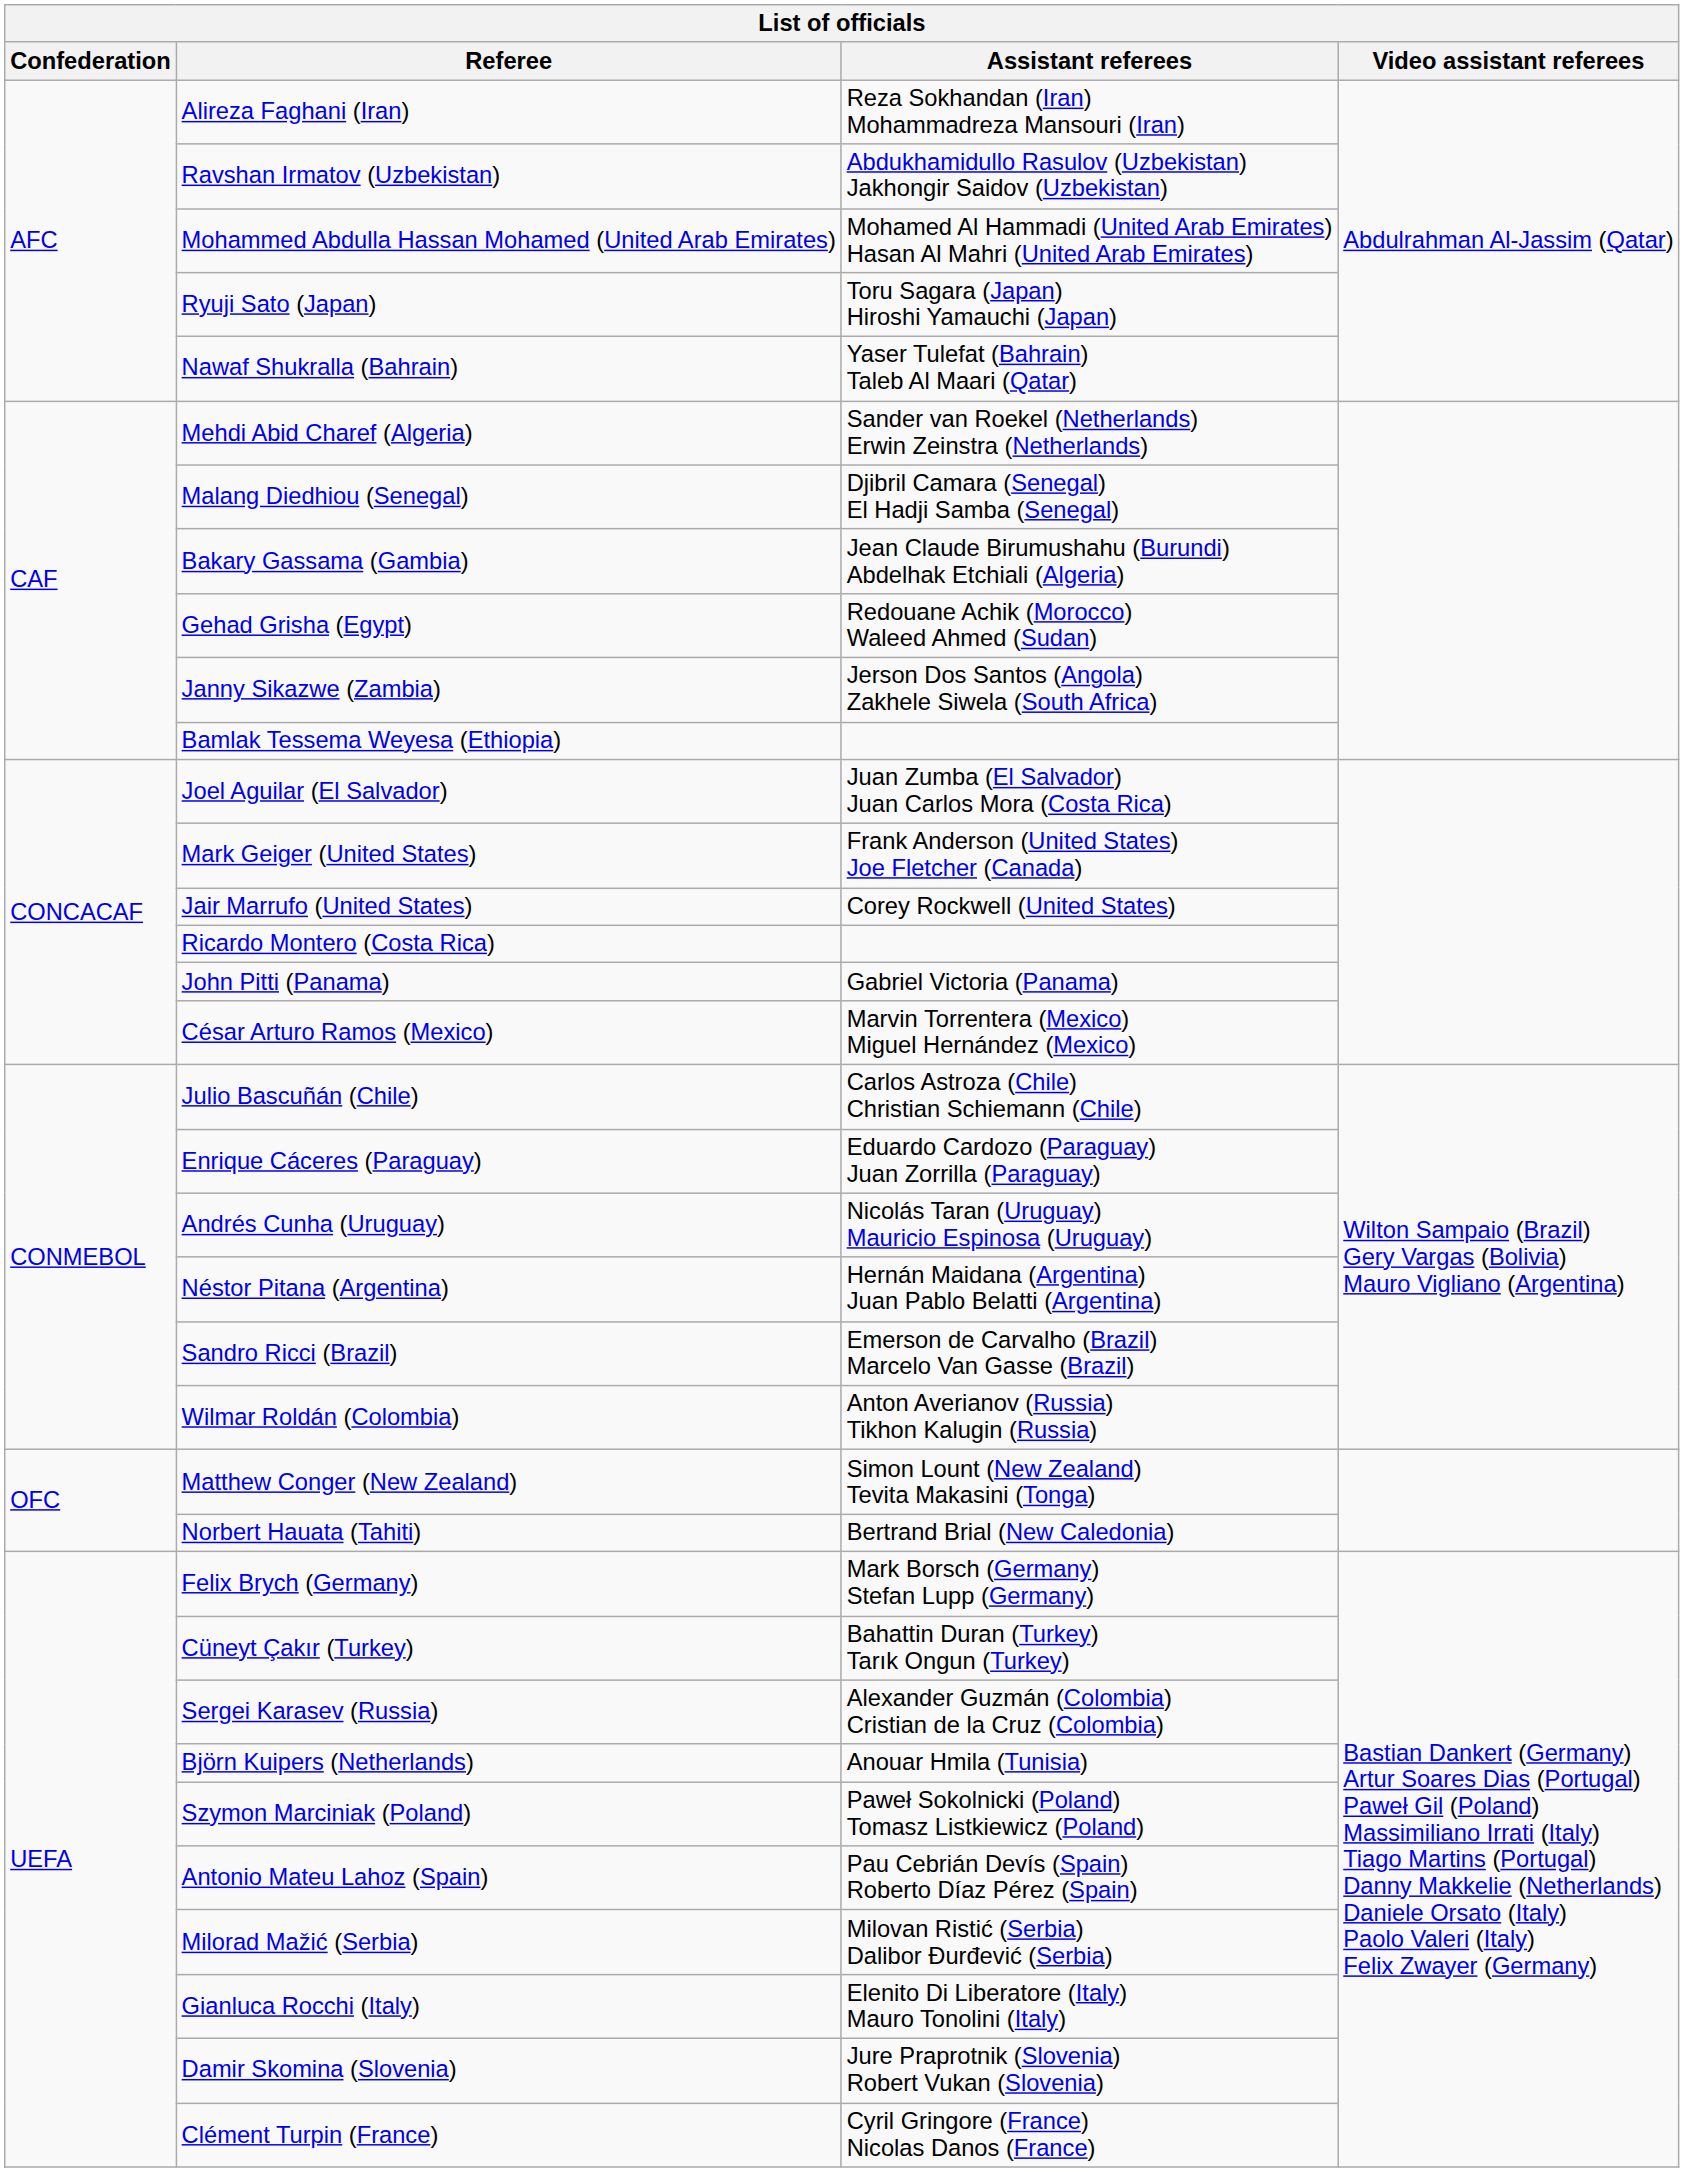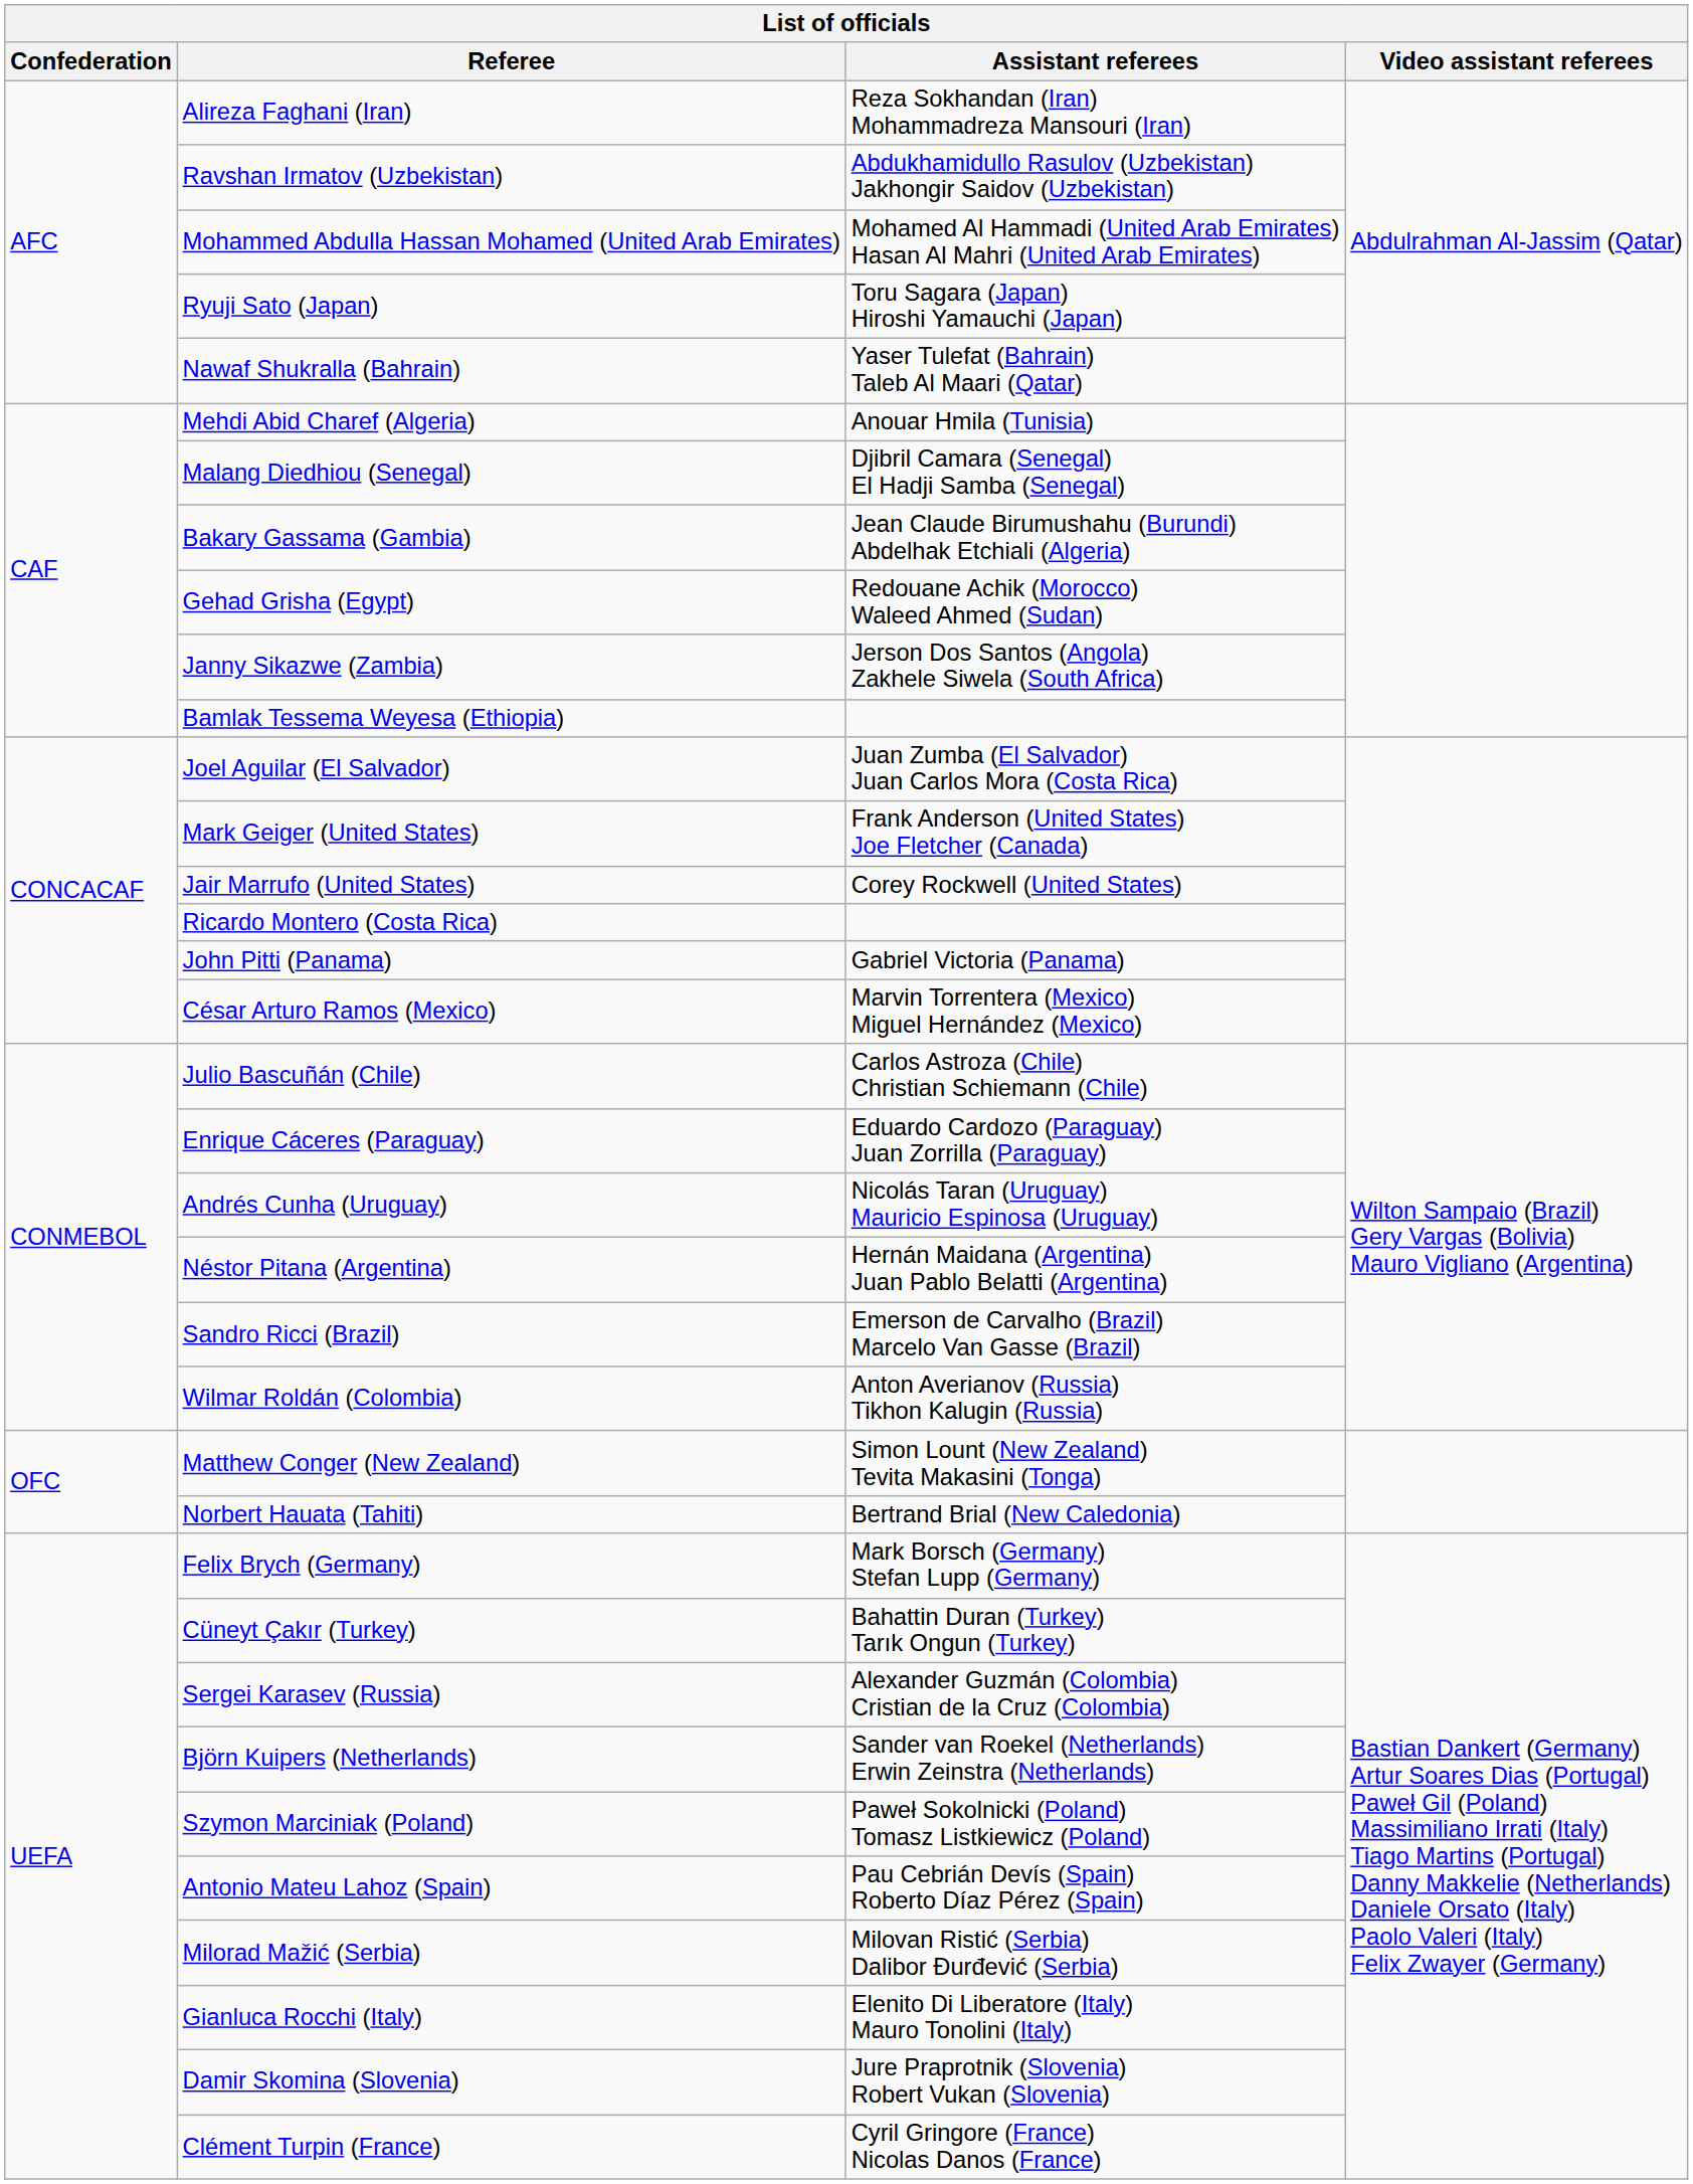 <table class="wikitable collapsible collapsed">
 <tr>
 <th colspan="4">List of officials</th>
 </tr>
 <tr>
 <th>Confederation</th>
 <th>Referee</th>
 <th>Assistant referees</th>
 <th>Video assistant referees</th>
 </tr>
 <tr>
 <td rowspan="5"><a href='#'>AFC</a></td>
 <td><a href='#'>Alireza Faghani</a> (<a href='#'>Iran</a>)</td>
 <td>Reza Sokhandan (<a href='#'>Iran</a>)<br>Mohammadreza Mansouri (<a href='#'>Iran</a>)</td>
 <td rowspan="5"><a href='#'>Abdulrahman Al-Jassim</a> (<a href='#'>Qatar</a>)</td>
 </tr>
 <tr>
 <td><a href='#'>Ravshan Irmatov</a> (<a href='#'>Uzbekistan</a>)</td>
 <td><a href='#'>Abdukhamidullo Rasulov</a> (<a href='#'>Uzbekistan</a>)<br>Jakhongir Saidov (<a href='#'>Uzbekistan</a>)</td>
 </tr>
 <tr>
 <td><a href='#'>Mohammed Abdulla Hassan Mohamed</a> (<a href='#'>United Arab Emirates</a>)</td>
 <td>Mohamed Al Hammadi (<a href='#'>United Arab Emirates</a>)<br>Hasan Al Mahri (<a href='#'>United Arab Emirates</a>)</td>
 </tr>
 <tr>
 <td><a href='#'>Ryuji Sato</a> (<a href='#'>Japan</a>)</td>
 <td>Toru Sagara (<a href='#'>Japan</a>)<br>Hiroshi Yamauchi (<a href='#'>Japan</a>)</td>
 </tr>
 <tr>
 <td><a href='#'>Nawaf Shukralla</a> (<a href='#'>Bahrain</a>)</td>
 <td>Yaser Tulefat (<a href='#'>Bahrain</a>)<br>Taleb Al Maari (<a href='#'>Qatar</a>)</td>
 </tr>
 <tr>
 <td rowspan="6"><a href='#'>CAF</a></td>
 <td><a href='#'>Mehdi Abid Charef</a> (<a href='#'>Algeria</a>)</td>
-<td>Sander van Roekel (<a href='#'>Netherlands</a>)<br>Erwin Zeinstra (<a href='#'>Netherlands</a>)</td>
+<td>Anouar Hmila (<a href='#'>Tunisia</a>)</td>
 <td rowspan="6"></td>
 </tr>
 <tr>
 <td><a href='#'>Malang Diedhiou</a> (<a href='#'>Senegal</a>)</td>
 <td>Djibril Camara (<a href='#'>Senegal</a>)<br>El Hadji Samba (<a href='#'>Senegal</a>)</td>
 </tr>
 <tr>
 <td><a href='#'>Bakary Gassama</a> (<a href='#'>Gambia</a>)</td>
 <td>Jean Claude Birumushahu (<a href='#'>Burundi</a>)<br>Abdelhak Etchiali (<a href='#'>Algeria</a>)</td>
 </tr>
 <tr>
 <td><a href='#'>Gehad Grisha</a> (<a href='#'>Egypt</a>)</td>
 <td>Redouane Achik (<a href='#'>Morocco</a>)<br>Waleed Ahmed (<a href='#'>Sudan</a>)</td>
 </tr>
 <tr>
 <td><a href='#'>Janny Sikazwe</a> (<a href='#'>Zambia</a>)</td>
 <td>Jerson Dos Santos (<a href='#'>Angola</a>)<br>Zakhele Siwela (<a href='#'>South Africa</a>)</td>
 </tr>
 <tr>
 <td><a href='#'>Bamlak Tessema Weyesa</a> (<a href='#'>Ethiopia</a>)</td>
 <td></td>
 </tr>
 <tr>
 <td rowspan="6"><a href='#'>CONCACAF</a></td>
 <td><a href='#'>Joel Aguilar</a> (<a href='#'>El Salvador</a>)</td>
 <td>Juan Zumba (<a href='#'>El Salvador</a>)<br>Juan Carlos Mora (<a href='#'>Costa Rica</a>)</td>
 <td rowspan="6"></td>
 </tr>
 <tr>
 <td><a href='#'>Mark Geiger</a> (<a href='#'>United States</a>)</td>
 <td>Frank Anderson (<a href='#'>United States</a>)<br><a href='#'>Joe Fletcher</a> (<a href='#'>Canada</a>)</td>
 </tr>
 <tr>
 <td><a href='#'>Jair Marrufo</a> (<a href='#'>United States</a>)</td>
 <td>Corey Rockwell (<a href='#'>United States</a>)</td>
 </tr>
 <tr>
 <td><a href='#'>Ricardo Montero</a> (<a href='#'>Costa Rica</a>)</td>
 <td></td>
 </tr>
 <tr>
 <td><a href='#'>John Pitti</a> (<a href='#'>Panama</a>)</td>
 <td>Gabriel Victoria (<a href='#'>Panama</a>)</td>
 </tr>
 <tr>
 <td><a href='#'>César Arturo Ramos</a> (<a href='#'>Mexico</a>)</td>
 <td>Marvin Torrentera (<a href='#'>Mexico</a>)<br>Miguel Hernández (<a href='#'>Mexico</a>)</td>
 </tr>
 <tr>
 <td rowspan="6"><a href='#'>CONMEBOL</a></td>
 <td><a href='#'>Julio Bascuñán</a> (<a href='#'>Chile</a>)</td>
 <td>Carlos Astroza (<a href='#'>Chile</a>)<br>Christian Schiemann (<a href='#'>Chile</a>)</td>
 <td rowspan="6"><a href='#'>Wilton Sampaio</a> (<a href='#'>Brazil</a>)<br><a href='#'>Gery Vargas</a> (<a href='#'>Bolivia</a>)<br><a href='#'>Mauro Vigliano</a> (<a href='#'>Argentina</a>)</td>
 </tr>
 <tr>
 <td><a href='#'>Enrique Cáceres</a> (<a href='#'>Paraguay</a>)</td>
 <td>Eduardo Cardozo (<a href='#'>Paraguay</a>)<br>Juan Zorrilla (<a href='#'>Paraguay</a>)</td>
 </tr>
 <tr>
 <td><a href='#'>Andrés Cunha</a> (<a href='#'>Uruguay</a>)</td>
 <td>Nicolás Taran (<a href='#'>Uruguay</a>)<br><a href='#'>Mauricio Espinosa</a> (<a href='#'>Uruguay</a>)</td>
 </tr>
 <tr>
 <td><a href='#'>Néstor Pitana</a> (<a href='#'>Argentina</a>)</td>
 <td>Hernán Maidana (<a href='#'>Argentina</a>)<br>Juan Pablo Belatti (<a href='#'>Argentina</a>)</td>
 </tr>
 <tr>
 <td><a href='#'>Sandro Ricci</a> (<a href='#'>Brazil</a>)</td>
 <td>Emerson de Carvalho (<a href='#'>Brazil</a>)<br>Marcelo Van Gasse (<a href='#'>Brazil</a>)</td>
 </tr>
 <tr>
 <td><a href='#'>Wilmar Roldán</a> (<a href='#'>Colombia</a>)</td>
 <td>Anton Averianov (<a href='#'>Russia</a>)<br>Tikhon Kalugin (<a href='#'>Russia</a>)</td>
 </tr>
 <tr>
 <td rowspan="2"><a href='#'>OFC</a></td>
 <td><a href='#'>Matthew Conger</a> (<a href='#'>New Zealand</a>)</td>
 <td>Simon Lount (<a href='#'>New Zealand</a>)<br>Tevita Makasini (<a href='#'>Tonga</a>)</td>
 <td rowspan="2"></td>
 </tr>
 <tr>
 <td><a href='#'>Norbert Hauata</a> (<a href='#'>Tahiti</a>)</td>
 <td>Bertrand Brial (<a href='#'>New Caledonia</a>)</td>
 </tr>
 <tr>
 <td rowspan="10"><a href='#'>UEFA</a></td>
 <td><a href='#'>Felix Brych</a> (<a href='#'>Germany</a>)</td>
 <td>Mark Borsch (<a href='#'>Germany</a>)<br>Stefan Lupp (<a href='#'>Germany</a>)</td>
 <td rowspan="10"><a href='#'>Bastian Dankert</a> (<a href='#'>Germany</a>)<br><a href='#'>Artur Soares Dias</a> (<a href='#'>Portugal</a>)<br><a href='#'>Paweł Gil</a> (<a href='#'>Poland</a>)<br><a href='#'>Massimiliano Irrati</a> (<a href='#'>Italy</a>)<br><a href='#'>Tiago Martins</a> (<a href='#'>Portugal</a>)<br><a href='#'>Danny Makkelie</a> (<a href='#'>Netherlands</a>)<br><a href='#'>Daniele Orsato</a> (<a href='#'>Italy</a>)<br><a href='#'>Paolo Valeri</a> (<a href='#'>Italy</a>)<br><a href='#'>Felix Zwayer</a> (<a href='#'>Germany</a>)</td>
 </tr>
 <tr>
 <td><a href='#'>Cüneyt Çakır</a> (<a href='#'>Turkey</a>)</td>
 <td>Bahattin Duran (<a href='#'>Turkey</a>)<br>Tarık Ongun (<a href='#'>Turkey</a>)</td>
 </tr>
 <tr>
 <td><a href='#'>Sergei Karasev</a> (<a href='#'>Russia</a>)</td>
 <td>Alexander Guzmán (<a href='#'>Colombia</a>)<br>Cristian de la Cruz (<a href='#'>Colombia</a>)</td>
 </tr>
 <tr>
 <td><a href='#'>Björn Kuipers</a> (<a href='#'>Netherlands</a>)</td>
-<td>Anouar Hmila (<a href='#'>Tunisia</a>)</td>
+<td>Sander van Roekel (<a href='#'>Netherlands</a>)<br>Erwin Zeinstra (<a href='#'>Netherlands</a>)</td>
 </tr>
 <tr>
 <td><a href='#'>Szymon Marciniak</a> (<a href='#'>Poland</a>)</td>
 <td>Paweł Sokolnicki (<a href='#'>Poland</a>)<br>Tomasz Listkiewicz (<a href='#'>Poland</a>)</td>
 </tr>
 <tr>
 <td><a href='#'>Antonio Mateu Lahoz</a> (<a href='#'>Spain</a>)</td>
 <td>Pau Cebrián Devís (<a href='#'>Spain</a>)<br>Roberto Díaz Pérez (<a href='#'>Spain</a>)</td>
 </tr>
 <tr>
 <td><a href='#'>Milorad Mažić</a> (<a href='#'>Serbia</a>)</td>
 <td>Milovan Ristić (<a href='#'>Serbia</a>)<br>Dalibor Đurđević (<a href='#'>Serbia</a>)</td>
 </tr>
 <tr>
 <td><a href='#'>Gianluca Rocchi</a> (<a href='#'>Italy</a>)</td>
 <td>Elenito Di Liberatore (<a href='#'>Italy</a>)<br>Mauro Tonolini (<a href='#'>Italy</a>)</td>
 </tr>
 <tr>
 <td><a href='#'>Damir Skomina</a> (<a href='#'>Slovenia</a>)</td>
 <td>Jure Praprotnik (<a href='#'>Slovenia</a>)<br>Robert Vukan (<a href='#'>Slovenia</a>)</td>
 </tr>
 <tr>
 <td><a href='#'>Clément Turpin</a> (<a href='#'>France</a>)</td>
 <td>Cyril Gringore (<a href='#'>France</a>)<br>Nicolas Danos (<a href='#'>France</a>)</td>
 </tr>
 </table>
